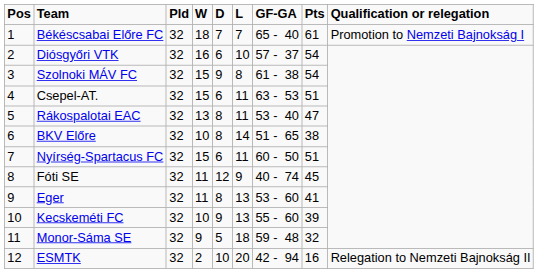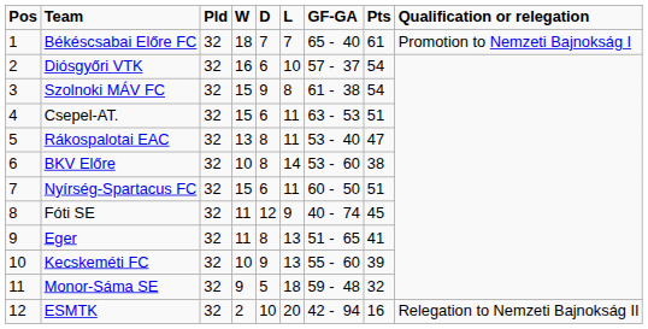 <table class="wikitable">
 <tr>
 <td><strong>Pos</strong></td>
 <td><strong>Team</strong></td>
 <td><strong>Pld</strong></td>
 <td><strong>W</strong></td>
 <td><strong>D</strong></td>
 <td><strong>L</strong></td>
 <td><strong>GF-GA</strong></td>
 <td><strong>Pts</strong></td>
 <td><strong>Qualification or relegation</strong></td>
 </tr>
 <tr>
 <td>1</td>
 <td><a href='#'>Békéscsabai Előre FC</a></td>
 <td>32</td>
 <td>18</td>
 <td>7</td>
 <td>7</td>
 <td>65 -  40</td>
 <td>61</td>
 <td>Promotion to <a href='#'>Nemzeti Bajnokság I</a></td>
 </tr>
 <tr>
 <td>2</td>
 <td><a href='#'>Diósgyőri VTK</a></td>
 <td>32</td>
 <td>16</td>
 <td>6</td>
 <td>10</td>
 <td>57 -  37</td>
 <td>54</td>
 <td rowspan="10"></td>
 </tr>
 <tr>
 <td>3</td>
 <td><a href='#'>Szolnoki MÁV FC</a></td>
 <td>32</td>
 <td>15</td>
 <td>9</td>
 <td>8</td>
 <td>61 -  38</td>
 <td>54</td>
 </tr>
 <tr>
 <td>4</td>
 <td>Csepel-AT.</td>
 <td>32</td>
 <td>15</td>
 <td>6</td>
 <td>11</td>
 <td>63 -  53</td>
 <td>51</td>
 </tr>
 <tr>
 <td>5</td>
 <td><a href='#'>Rákospalotai EAC</a></td>
 <td>32</td>
 <td>13</td>
 <td>8</td>
 <td>11</td>
 <td>53 -  40</td>
 <td>47</td>
 </tr>
 <tr>
 <td>6</td>
 <td><a href='#'>BKV Előre</a></td>
 <td>32</td>
 <td>10</td>
 <td>8</td>
 <td>14</td>
-<td>51 -  65</td>
+<td>53 -  60</td>
 <td>38</td>
 </tr>
 <tr>
 <td>7</td>
 <td><a href='#'>Nyírség-Spartacus FC</a></td>
 <td>32</td>
 <td>15</td>
 <td>6</td>
 <td>11</td>
 <td>60 -  50</td>
 <td>51</td>
 </tr>
 <tr>
 <td>8</td>
 <td>Fóti SE</td>
 <td>32</td>
 <td>11</td>
 <td>12</td>
 <td>9</td>
 <td>40 -  74</td>
 <td>45</td>
 </tr>
 <tr>
 <td>9</td>
 <td><a href='#'>Eger</a></td>
 <td>32</td>
 <td>11</td>
 <td>8</td>
 <td>13</td>
-<td>53 -  60</td>
+<td>51 -  65</td>
 <td>41</td>
 </tr>
 <tr>
 <td>10</td>
 <td><a href='#'>Kecskeméti FC</a></td>
 <td>32</td>
 <td>10</td>
 <td>9</td>
 <td>13</td>
 <td>55 -  60</td>
 <td>39</td>
 </tr>
 <tr>
 <td>11</td>
 <td><a href='#'>Monor-Sáma SE</a></td>
 <td>32</td>
 <td>9</td>
 <td>5</td>
 <td>18</td>
 <td>59 -  48</td>
 <td>32</td>
 </tr>
 <tr>
 <td>12</td>
 <td><a href='#'>ESMTK</a></td>
 <td>32</td>
 <td>2</td>
 <td>10</td>
 <td>20</td>
 <td>42 -  94</td>
 <td>16</td>
 <td>Relegation to Nemzeti Bajnokság II</td>
 </tr>
 </table>
